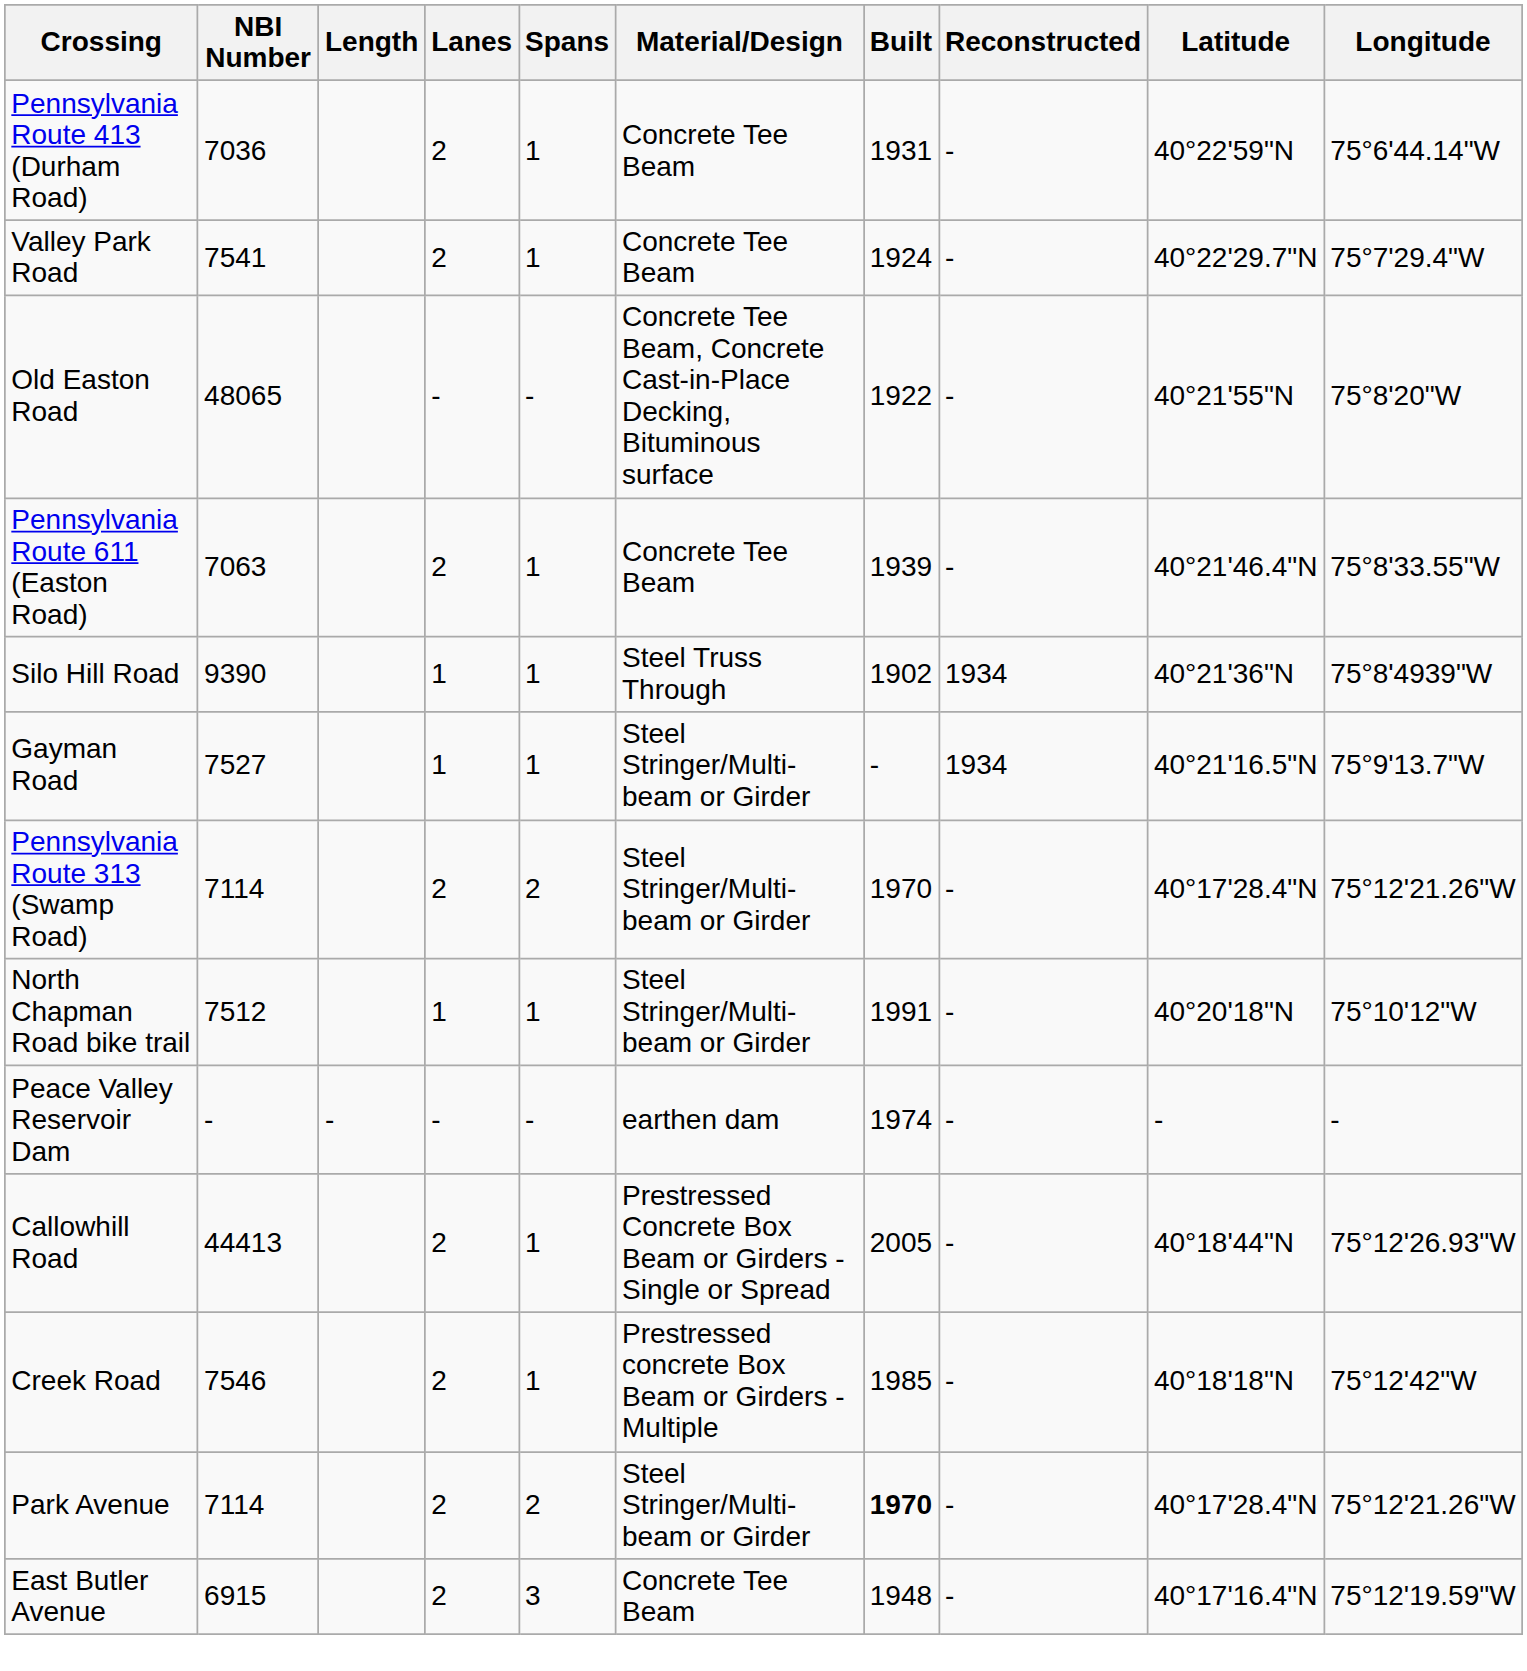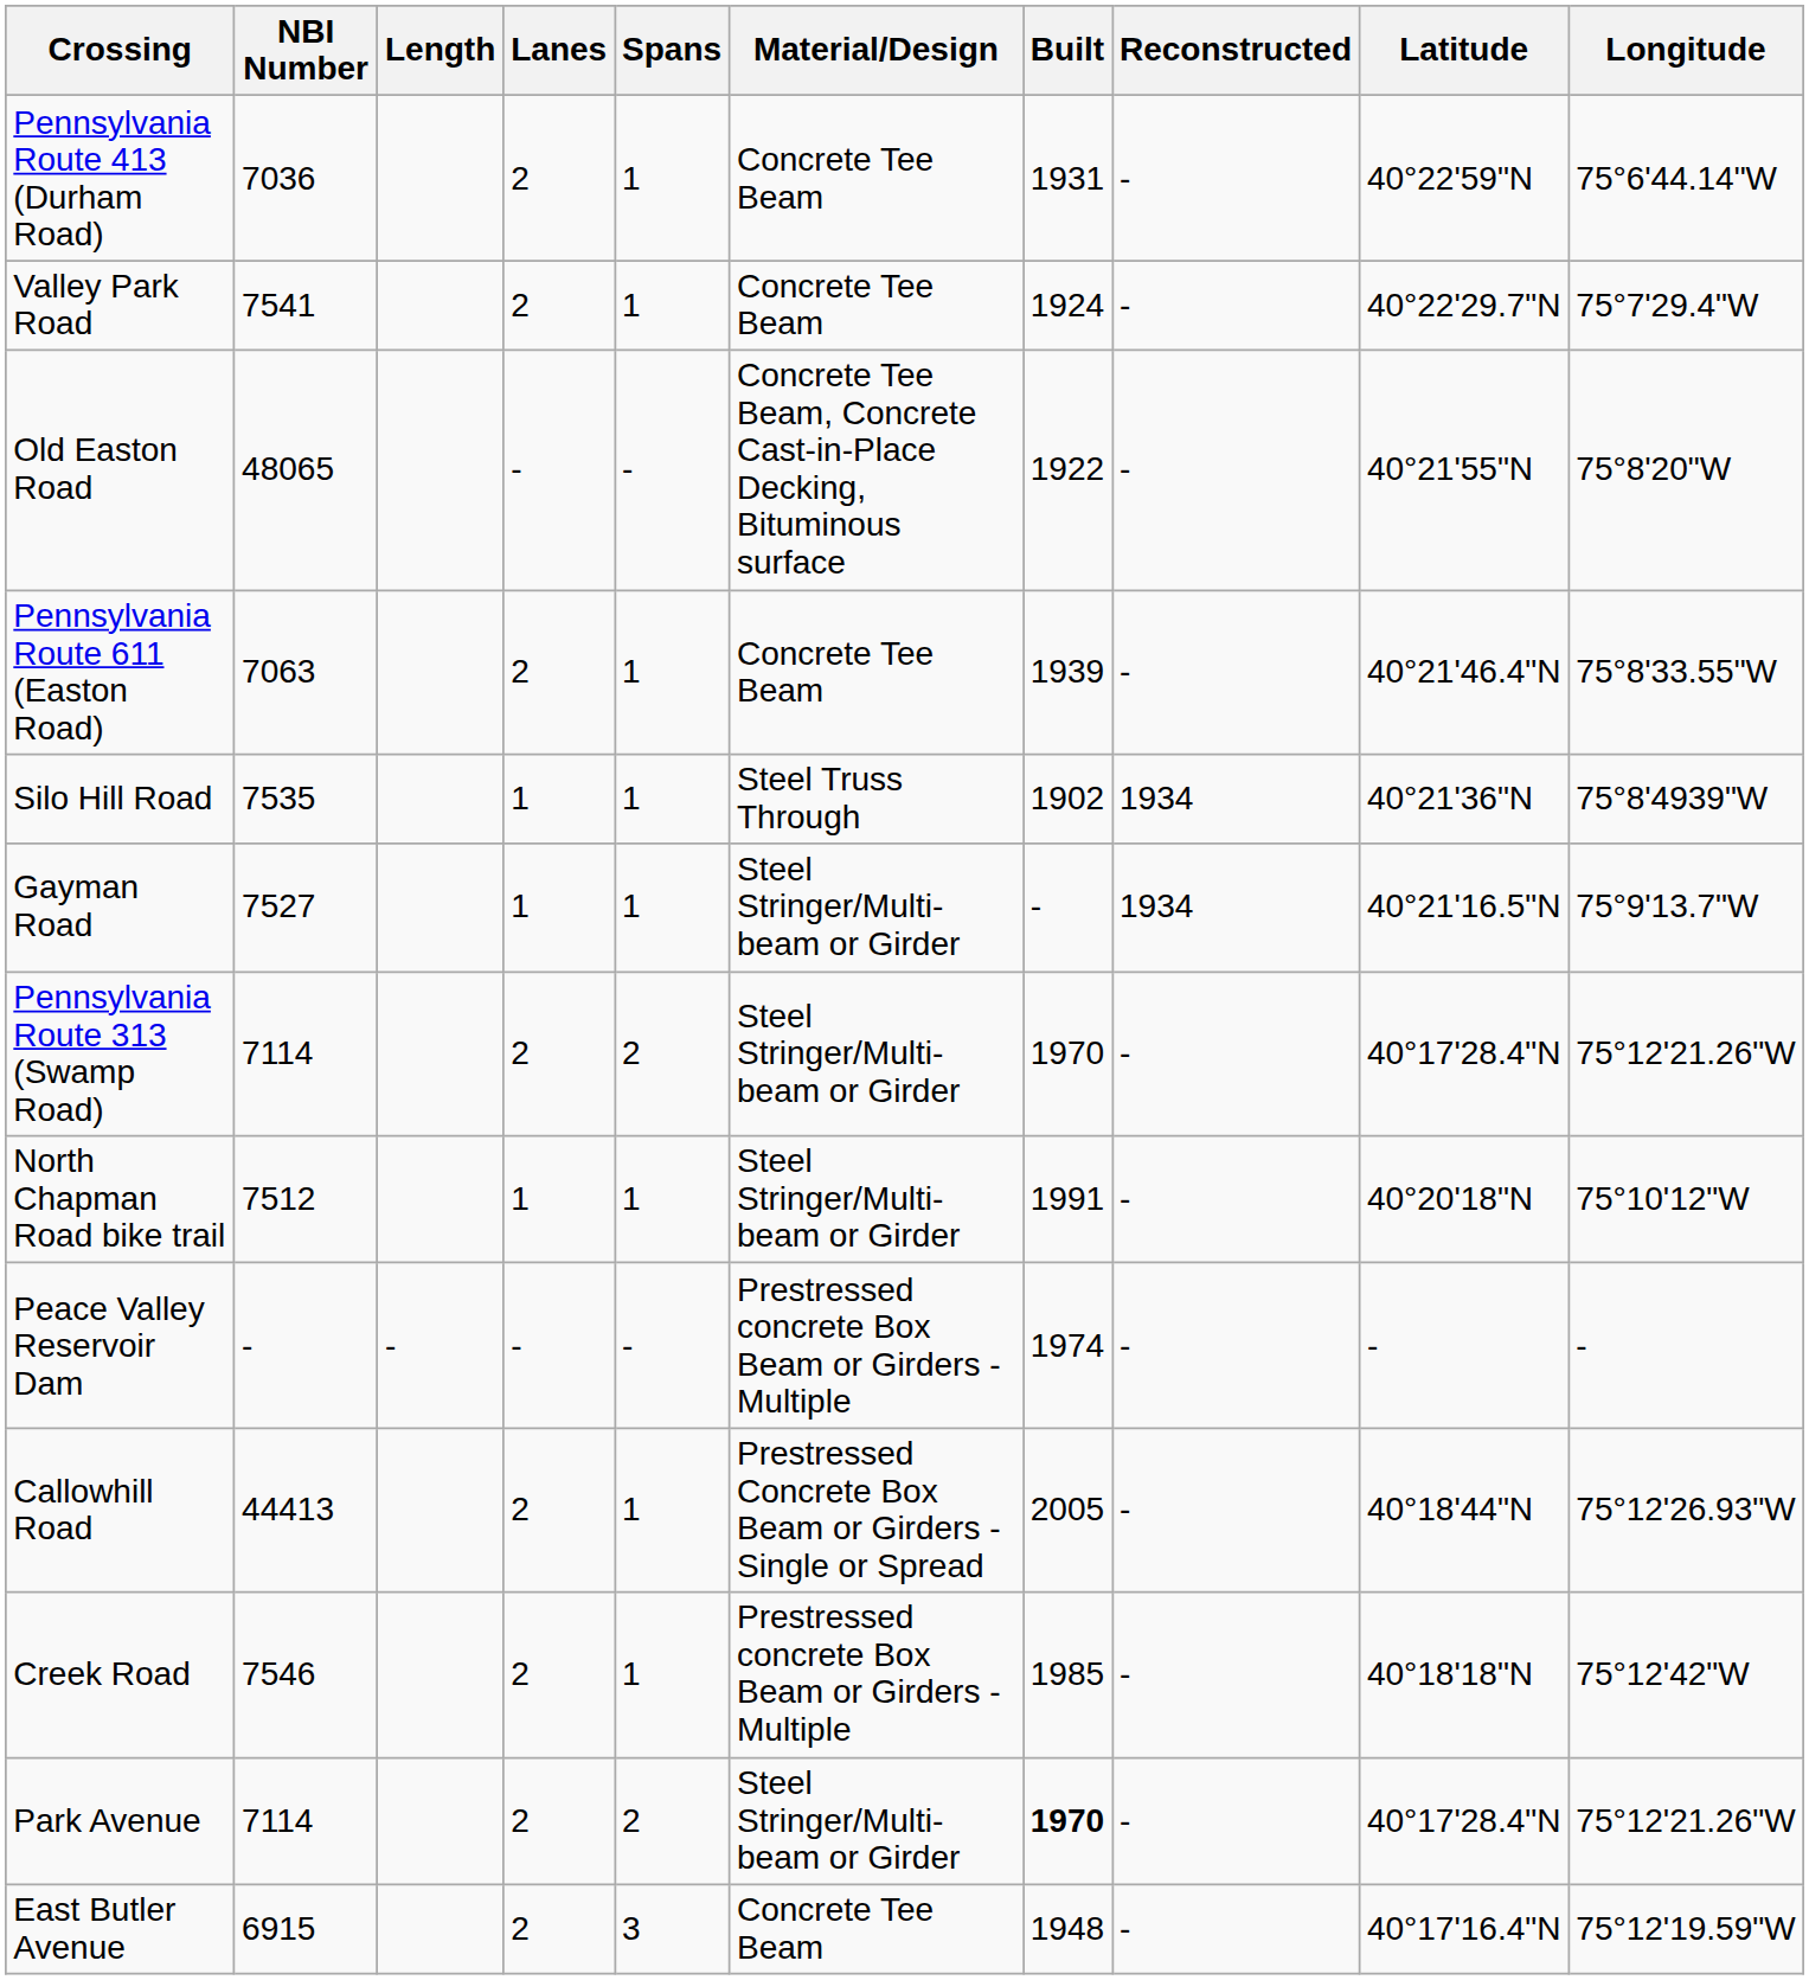 <table class="wikitable">
 <tr>
 <th>Crossing</th>
 <th>NBI Number</th>
 <th>Length</th>
 <th>Lanes</th>
 <th>Spans</th>
 <th>Material/Design</th>
 <th>Built</th>
 <th>Reconstructed</th>
 <th>Latitude</th>
 <th>Longitude</th>
 </tr>
 <tr>
 <td><a href='#'>Pennsylvania Route 413</a> (Durham Road)</td>
 <td>7036</td>
 <td></td>
 <td>2</td>
 <td>1</td>
 <td>Concrete Tee Beam</td>
 <td>1931</td>
 <td>-</td>
 <td>40°22'59"N</td>
 <td>75°6'44.14"W</td>
 </tr>
 <tr>
 <td>Valley Park Road</td>
 <td>7541</td>
 <td></td>
 <td>2</td>
 <td>1</td>
 <td>Concrete Tee Beam</td>
 <td>1924</td>
 <td>-</td>
 <td>40°22'29.7"N</td>
 <td>75°7'29.4"W</td>
 </tr>
 <tr>
 <td>Old Easton Road</td>
 <td>48065</td>
 <td></td>
 <td>-</td>
 <td>-</td>
 <td>Concrete Tee Beam, Concrete Cast-in-Place Decking, Bituminous surface</td>
 <td>1922</td>
 <td>-</td>
 <td>40°21'55"N</td>
 <td>75°8'20"W</td>
 </tr>
 <tr>
 <td><a href='#'>Pennsylvania Route 611</a> (Easton Road)</td>
 <td>7063</td>
 <td></td>
 <td>2</td>
 <td>1</td>
 <td>Concrete Tee Beam</td>
 <td>1939</td>
 <td>-</td>
 <td>40°21'46.4"N</td>
 <td>75°8'33.55"W</td>
 </tr>
 <tr>
 <td>Silo Hill Road</td>
-<td>9390</td>
+<td>7535</td>
 <td></td>
 <td>1</td>
 <td>1</td>
 <td>Steel Truss Through</td>
 <td>1902</td>
 <td>1934</td>
 <td>40°21'36"N</td>
 <td>75°8'4939"W</td>
 </tr>
 <tr>
 <td>Gayman Road</td>
 <td>7527</td>
 <td></td>
 <td>1</td>
 <td>1</td>
 <td>Steel Stringer/Multi-beam or Girder</td>
 <td>-</td>
 <td>1934</td>
 <td>40°21'16.5"N</td>
 <td>75°9'13.7"W</td>
 </tr>
 <tr>
 <td><a href='#'>Pennsylvania Route 313</a> (Swamp Road)</td>
 <td>7114</td>
 <td></td>
 <td>2</td>
 <td>2</td>
 <td>Steel Stringer/Multi-beam or Girder</td>
 <td>1970</td>
 <td>-</td>
 <td>40°17'28.4"N</td>
 <td>75°12'21.26"W</td>
 </tr>
 <tr>
 <td>North Chapman Road bike trail</td>
 <td>7512</td>
 <td></td>
 <td>1</td>
 <td>1</td>
 <td>Steel Stringer/Multi-beam or Girder</td>
 <td>1991</td>
 <td>-</td>
 <td>40°20'18"N</td>
 <td>75°10'12"W</td>
 </tr>
 <tr>
 <td>Peace Valley Reservoir Dam</td>
 <td>-</td>
 <td>-</td>
 <td>-</td>
 <td>-</td>
-<td>earthen dam</td>
+<td>Prestressed concrete Box Beam or Girders - Multiple</td>
 <td>1974</td>
 <td>-</td>
 <td>-</td>
 <td>-</td>
 </tr>
 <tr>
 <td>Callowhill Road</td>
 <td>44413</td>
 <td></td>
 <td>2</td>
 <td>1</td>
 <td>Prestressed Concrete Box Beam or Girders - Single or Spread</td>
 <td>2005</td>
 <td>-</td>
 <td>40°18'44"N</td>
 <td>75°12'26.93"W</td>
 </tr>
 <tr>
 <td>Creek Road</td>
 <td>7546</td>
 <td></td>
 <td>2</td>
 <td>1</td>
 <td>Prestressed concrete Box Beam or Girders - Multiple</td>
 <td>1985</td>
 <td>-</td>
 <td>40°18'18"N</td>
 <td>75°12'42"W</td>
 </tr>
 <tr>
 <td>Park Avenue</td>
 <td>7114</td>
 <td></td>
 <td>2</td>
 <td>2</td>
 <td>Steel Stringer/Multi-beam or Girder</td>
 <td><strong>1970</strong></td>
 <td>-</td>
 <td>40°17'28.4"N</td>
 <td>75°12'21.26"W</td>
 </tr>
 <tr>
 <td>East Butler Avenue</td>
 <td>6915</td>
 <td></td>
 <td>2</td>
 <td>3</td>
 <td>Concrete Tee Beam</td>
 <td>1948</td>
 <td>-</td>
 <td>40°17'16.4"N</td>
 <td>75°12'19.59"W</td>
 </tr>
 </table>
